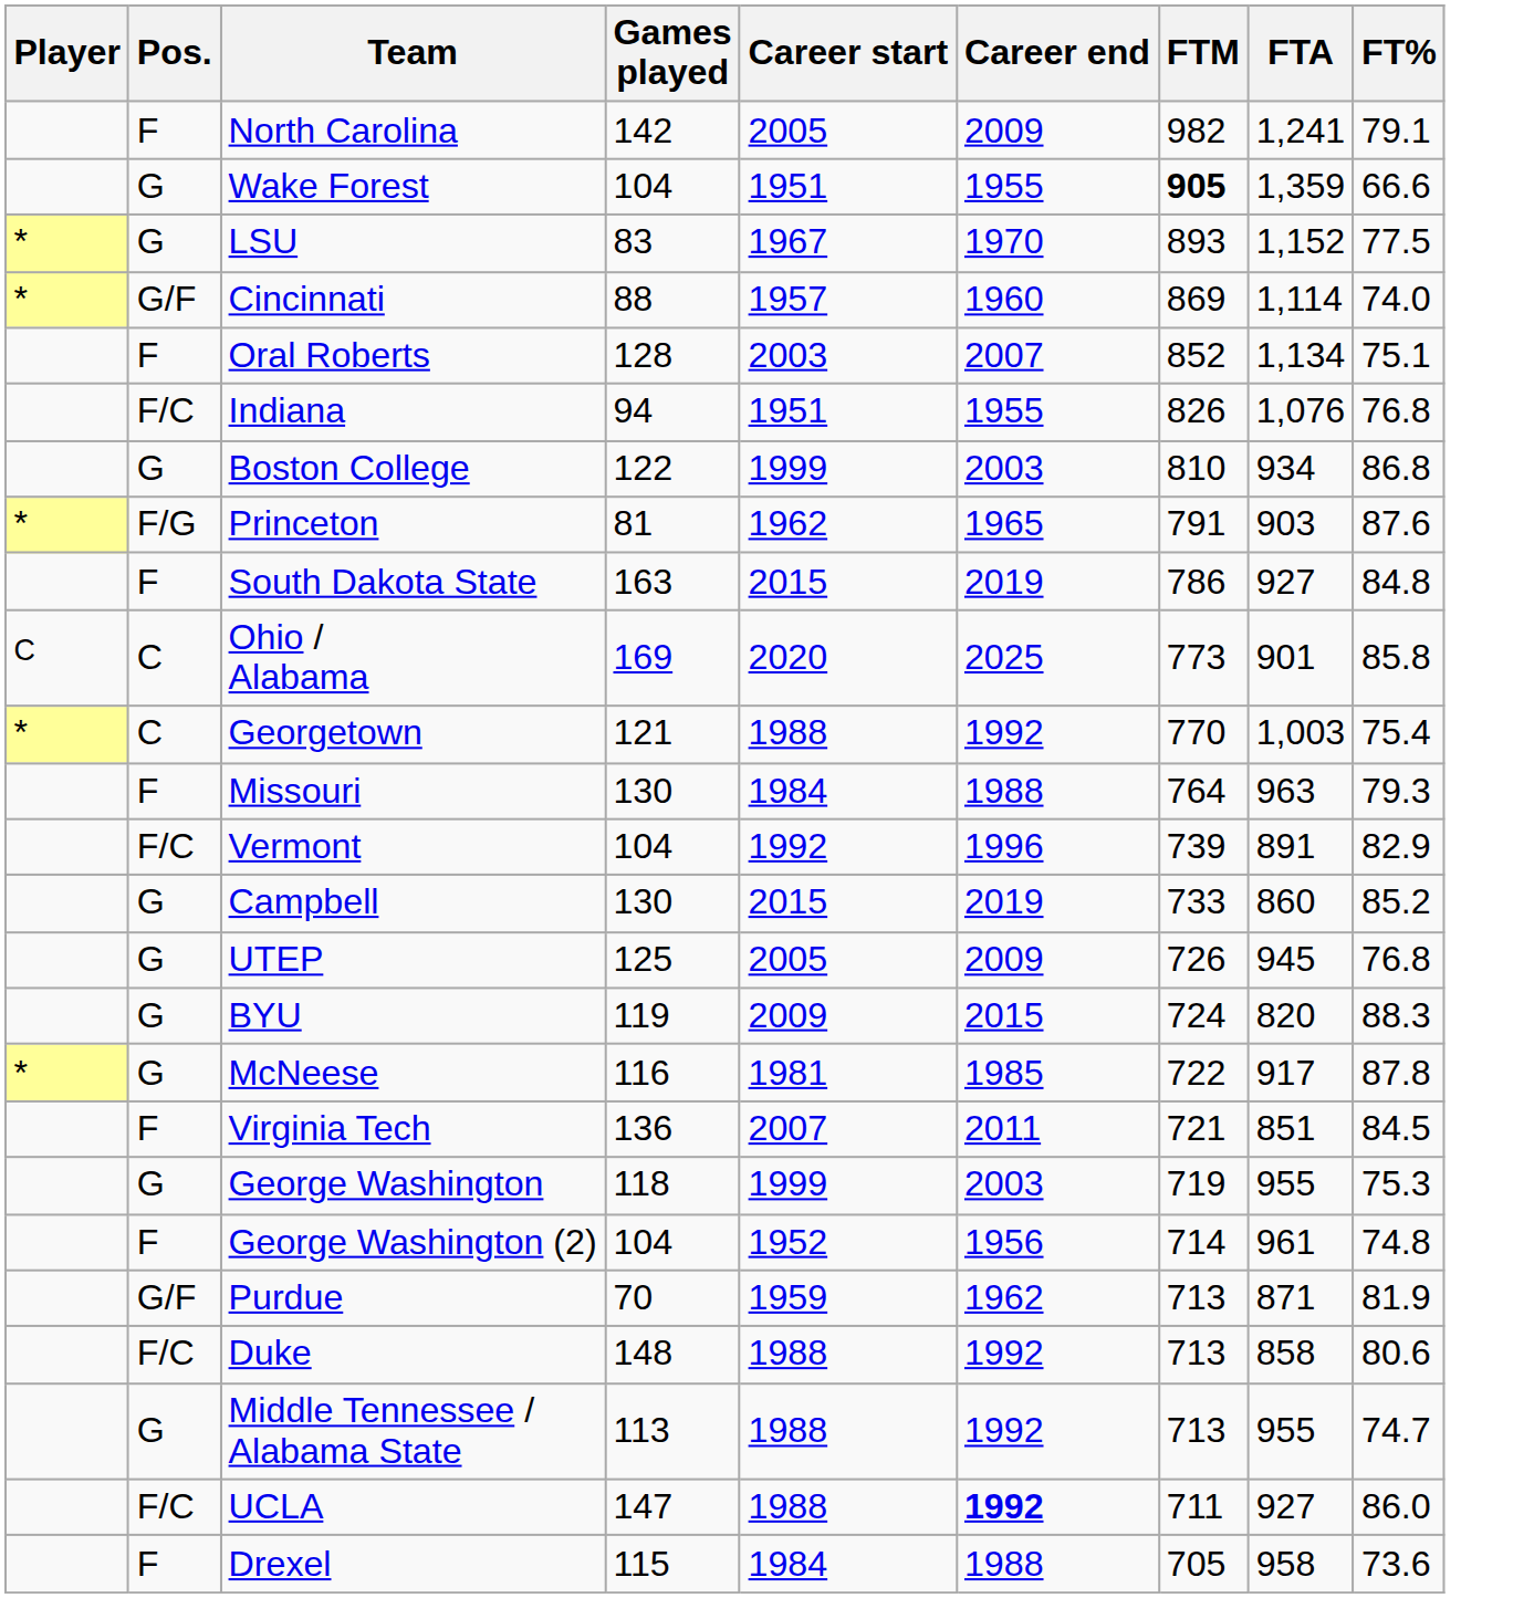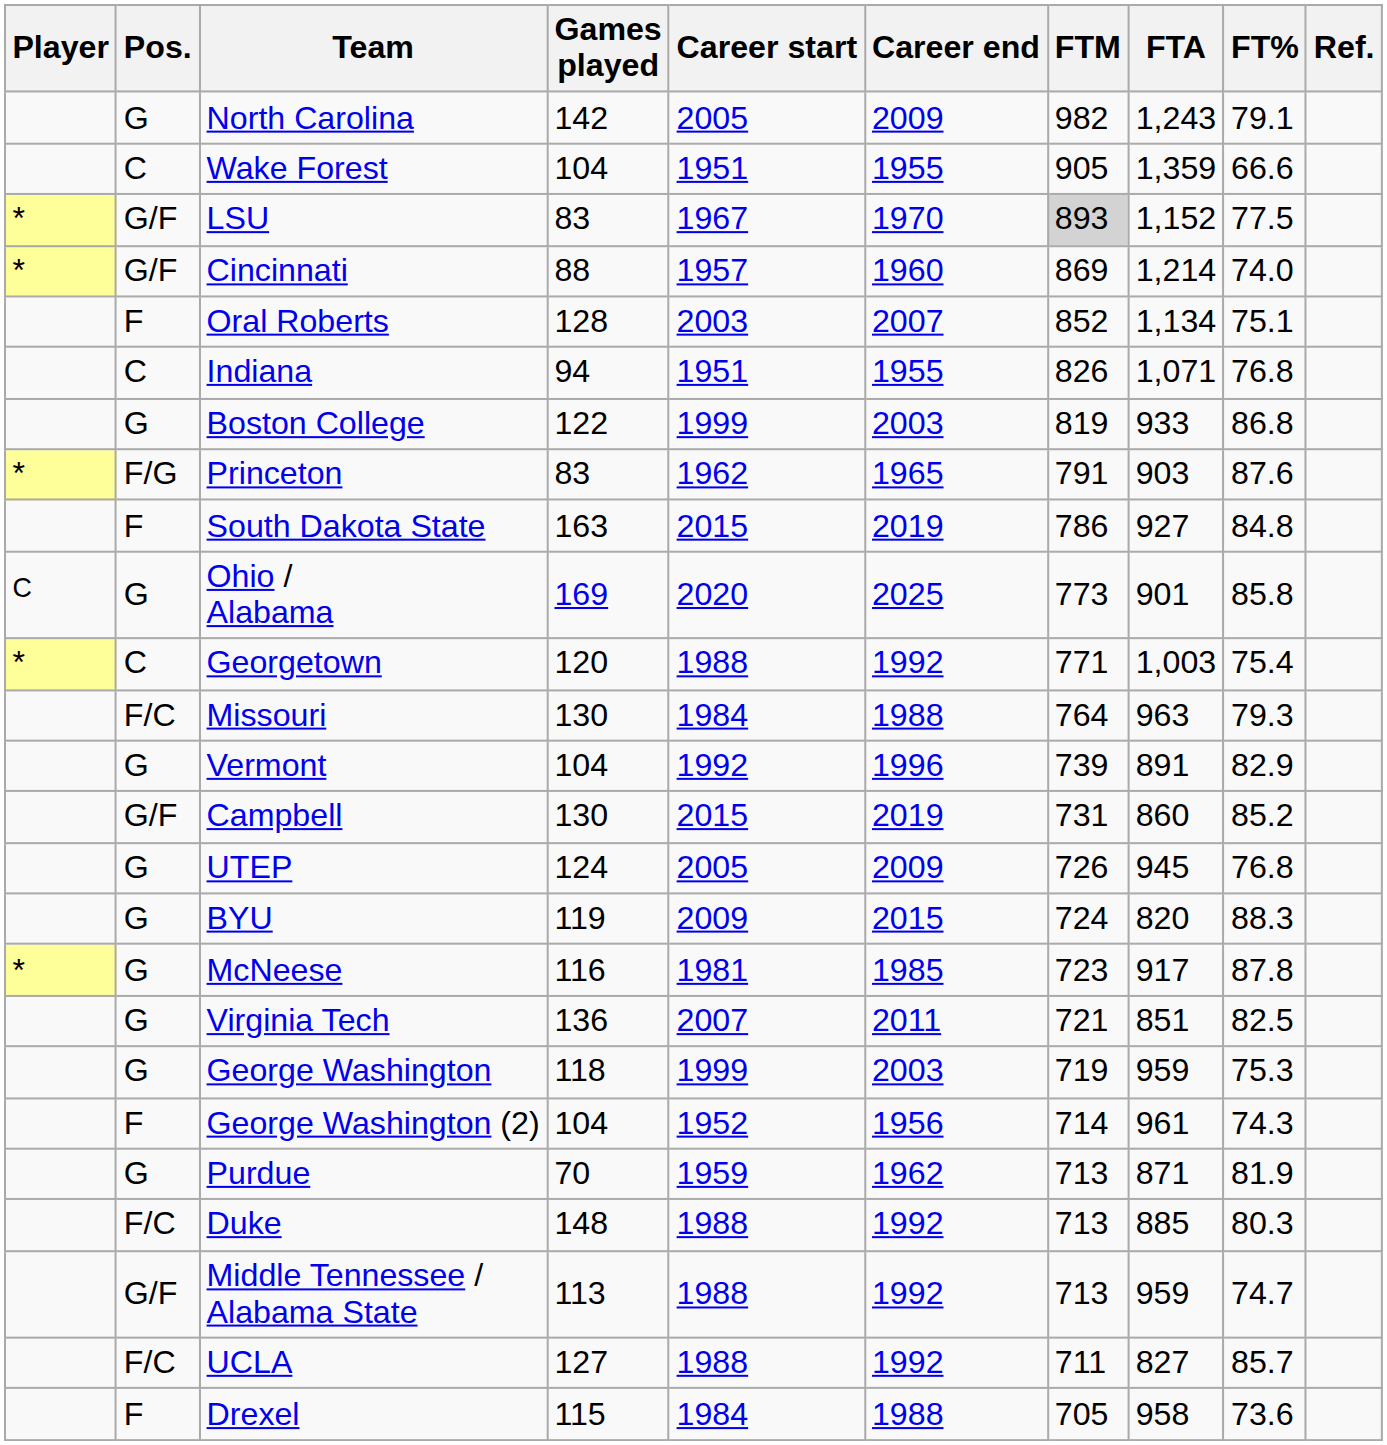 <table class="wikitable sortable">
 <tr>
 <th>Player</th>
 <th>Pos.</th>
 <th>Team</th>
 <th>Games<br>played</th>
 <th>Career start</th>
 <th>Career end</th>
 <th>FTM</th>
 <th>FTA</th>
 <th>FT%</th>
+<th class="unsortable">Ref.</th>
 </tr>
 <tr>
 <td></td>
-<td>F</td>
+<td>G</td>
 <td><a href='#'>North Carolina</a></td>
 <td>142</td>
 <td><a href='#'>2005</a></td>
 <td><a href='#'>2009</a></td>
 <td>982</td>
-<td>1,241</td>
+<td>1,243</td>
 <td>79.1</td>
+<td align="center"></td>
 </tr>
 <tr>
 <td></td>
-<td>G</td>
+<td>C</td>
 <td><a href='#'>Wake Forest</a></td>
 <td>104</td>
 <td><a href='#'>1951</a></td>
 <td><a href='#'>1955</a></td>
-<td><strong>905</strong></td>
+<td>905</td>
 <td>1,359</td>
 <td>66.6</td>
+<td align="center"></td>
 </tr>
 <tr>
 <td bgcolor=#ff9>*</td>
-<td>G</td>
+<td>G/F</td>
 <td><a href='#'>LSU</a></td>
 <td>83</td>
 <td><a href='#'>1967</a></td>
 <td><a href='#'>1970</a></td>
-<td>893</td>
+<td style="background: lightgrey;">893</td>
 <td>1,152</td>
 <td>77.5</td>
+<td align="center"></td>
 </tr>
 <tr>
 <td bgcolor=#ff9>*</td>
 <td>G/F</td>
 <td><a href='#'>Cincinnati</a></td>
 <td>88</td>
 <td><a href='#'>1957</a></td>
 <td><a href='#'>1960</a></td>
 <td>869</td>
-<td>1,114</td>
+<td>1,214</td>
 <td>74.0</td>
+<td align="center"></td>
 </tr>
 <tr>
 <td></td>
 <td>F</td>
 <td><a href='#'>Oral Roberts</a></td>
 <td>128</td>
 <td><a href='#'>2003</a></td>
 <td><a href='#'>2007</a></td>
 <td>852</td>
 <td>1,134</td>
 <td>75.1</td>
+<td align="center"></td>
 </tr>
 <tr>
 <td></td>
-<td>F/C</td>
+<td>C</td>
 <td><a href='#'>Indiana</a></td>
 <td>94</td>
 <td><a href='#'>1951</a></td>
 <td><a href='#'>1955</a></td>
 <td>826</td>
-<td>1,076</td>
+<td>1,071</td>
 <td>76.8</td>
+<td align="center"></td>
 </tr>
 <tr>
 <td></td>
 <td>G</td>
 <td><a href='#'>Boston College</a></td>
 <td>122</td>
 <td><a href='#'>1999</a></td>
 <td><a href='#'>2003</a></td>
-<td>810</td>
-<td>934</td>
+<td>819</td>
+<td>933</td>
 <td>86.8</td>
+<td align="center"></td>
 </tr>
 <tr>
 <td bgcolor=#ff9>*</td>
 <td>F/G</td>
 <td><a href='#'>Princeton</a></td>
-<td>81</td>
+<td>83</td>
 <td><a href='#'>1962</a></td>
 <td><a href='#'>1965</a></td>
 <td>791</td>
 <td>903</td>
 <td>87.6</td>
+<td align="center"></td>
 </tr>
 <tr>
 <td></td>
 <td>F</td>
 <td><a href='#'>South Dakota State</a></td>
 <td>163</td>
 <td><a href='#'>2015</a></td>
 <td><a href='#'>2019</a></td>
 <td>786</td>
 <td>927</td>
 <td>84.8</td>
+<td align="center"></td>
 </tr>
 <tr>
 <td><sup>C</sup></td>
-<td>C</td>
+<td>G</td>
 <td><a href='#'>Ohio</a> /<br><a href='#'>Alabama</a></td>
 <td><a href='#'>169</a></td>
 <td><a href='#'>2020</a></td>
 <td><a href='#'>2025</a></td>
 <td>773</td>
 <td>901</td>
 <td>85.8</td>
+<td align="center"></td>
 </tr>
 <tr>
 <td bgcolor=#ff9>*</td>
 <td>C</td>
 <td><a href='#'>Georgetown</a></td>
-<td>121</td>
+<td>120</td>
 <td><a href='#'>1988</a></td>
 <td><a href='#'>1992</a></td>
-<td>770</td>
+<td>771</td>
 <td>1,003</td>
 <td>75.4</td>
+<td align="center"></td>
 </tr>
 <tr>
 <td></td>
-<td>F</td>
+<td>F/C</td>
 <td><a href='#'>Missouri</a></td>
 <td>130</td>
 <td><a href='#'>1984</a></td>
 <td><a href='#'>1988</a></td>
 <td>764</td>
 <td>963</td>
 <td>79.3</td>
+<td align="center"></td>
 </tr>
 <tr>
 <td></td>
-<td>F/C</td>
+<td>G</td>
 <td><a href='#'>Vermont</a></td>
 <td>104</td>
 <td><a href='#'>1992</a></td>
 <td><a href='#'>1996</a></td>
 <td>739</td>
 <td>891</td>
 <td>82.9</td>
+<td align="center"></td>
 </tr>
 <tr>
 <td></td>
-<td>G</td>
+<td>G/F</td>
 <td><a href='#'>Campbell</a></td>
 <td>130</td>
 <td><a href='#'>2015</a></td>
 <td><a href='#'>2019</a></td>
-<td>733</td>
+<td>731</td>
 <td>860</td>
 <td>85.2</td>
+<td align="center"></td>
 </tr>
 <tr>
 <td></td>
 <td>G</td>
 <td><a href='#'>UTEP</a></td>
-<td>125</td>
+<td>124</td>
 <td><a href='#'>2005</a></td>
 <td><a href='#'>2009</a></td>
 <td>726</td>
 <td>945</td>
 <td>76.8</td>
+<td align="center"></td>
 </tr>
 <tr>
 <td></td>
 <td>G</td>
 <td><a href='#'>BYU</a></td>
 <td>119</td>
 <td><a href='#'>2009</a></td>
 <td><a href='#'>2015</a></td>
 <td>724</td>
 <td>820</td>
 <td>88.3</td>
+<td align="center"></td>
 </tr>
 <tr>
 <td bgcolor=#ff9>*</td>
 <td>G</td>
 <td><a href='#'>McNeese</a></td>
 <td>116</td>
 <td><a href='#'>1981</a></td>
 <td><a href='#'>1985</a></td>
-<td>722</td>
+<td>723</td>
 <td>917</td>
 <td>87.8</td>
+<td align="center"></td>
 </tr>
 <tr>
 <td></td>
-<td>F</td>
+<td>G</td>
 <td><a href='#'>Virginia Tech</a></td>
 <td>136</td>
 <td><a href='#'>2007</a></td>
 <td><a href='#'>2011</a></td>
 <td>721</td>
 <td>851</td>
-<td>84.5</td>
+<td>82.5</td>
+<td align="center"></td>
 </tr>
 <tr>
 <td></td>
 <td>G</td>
 <td><a href='#'>George Washington</a></td>
 <td>118</td>
 <td><a href='#'>1999</a></td>
 <td><a href='#'>2003</a></td>
 <td>719</td>
-<td>955</td>
+<td>959</td>
 <td>75.3</td>
+<td align="center"></td>
 </tr>
 <tr>
 <td></td>
 <td>F</td>
 <td><a href='#'>George Washington</a> (2)</td>
 <td>104</td>
 <td><a href='#'>1952</a></td>
 <td><a href='#'>1956</a></td>
 <td>714</td>
 <td>961</td>
-<td>74.8</td>
+<td>74.3</td>
+<td align="center"></td>
 </tr>
 <tr>
 <td></td>
-<td>G/F</td>
+<td>G</td>
 <td><a href='#'>Purdue</a></td>
 <td>70</td>
 <td><a href='#'>1959</a></td>
 <td><a href='#'>1962</a></td>
 <td>713</td>
 <td>871</td>
 <td>81.9</td>
+<td align="center"></td>
 </tr>
 <tr>
 <td></td>
 <td>F/C</td>
 <td><a href='#'>Duke</a></td>
 <td>148</td>
 <td><a href='#'>1988</a></td>
 <td><a href='#'>1992</a></td>
 <td>713</td>
-<td>858</td>
-<td>80.6</td>
+<td>885</td>
+<td>80.3</td>
+<td align="center"></td>
 </tr>
 <tr>
 <td></td>
-<td>G</td>
+<td>G/F</td>
 <td><a href='#'>Middle Tennessee</a> /<br><a href='#'>Alabama State</a></td>
 <td>113</td>
 <td><a href='#'>1988</a></td>
 <td><a href='#'>1992</a></td>
 <td>713</td>
-<td>955</td>
+<td>959</td>
 <td>74.7</td>
+<td align="center"></td>
 </tr>
 <tr>
 <td></td>
 <td>F/C</td>
 <td><a href='#'>UCLA</a></td>
-<td>147</td>
+<td>127</td>
 <td><a href='#'>1988</a></td>
-<td><strong><a href='#'>1992</a></strong></td>
+<td><a href='#'>1992</a></td>
 <td>711</td>
-<td>927</td>
-<td>86.0</td>
+<td>827</td>
+<td>85.7</td>
+<td align="center"></td>
 </tr>
 <tr>
 <td></td>
 <td>F</td>
 <td><a href='#'>Drexel</a></td>
 <td>115</td>
 <td><a href='#'>1984</a></td>
 <td><a href='#'>1988</a></td>
 <td>705</td>
 <td>958</td>
 <td>73.6</td>
+<td align="center"></td>
 </tr>
 </table>
